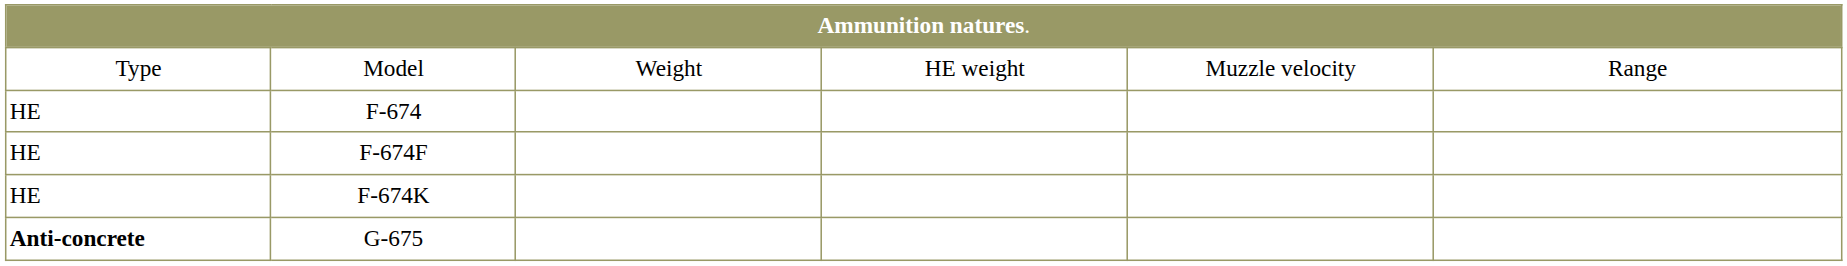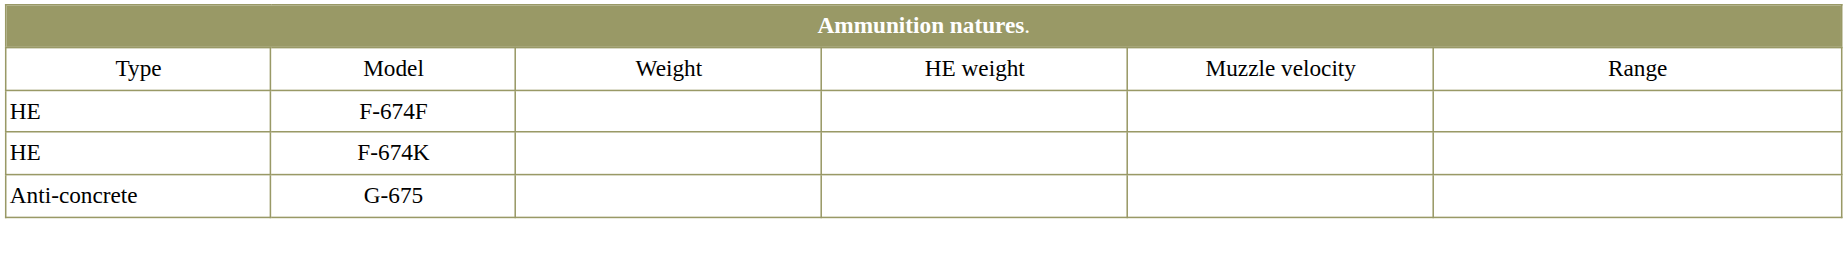 <table border=0 cellspacing=0 cellpadding=2 style="margin:0 0 .5em 1em; width:95%; background:#fff; border-collapse:collapse; border:1px solid #996; line-height:1.5; font-size:95%">
 <tr style="vertical-align:top; text-align:center; border:1px solid #996; background-color:#996; color:#fff">
 <td colspan="6"><strong>Ammunition natures</strong>.</td>
 </tr>
 <tr style="vertical-align:top; text-align:center; border:1px solid #996;">
 <td width="13%" style="border:1px solid #996">Type</td>
 <td width="12%" style="border:1px solid #996">Model</td>
 <td width="15%" style="border:1px solid #996">Weight</td>
 <td width="15%" style="border:1px solid #996">HE weight</td>
 <td width="15%" style="border:1px solid #996">Muzzle velocity</td>
 <td width="20%" style="border:1px solid #996">Range</td>
-</tr>
-<tr style="vertical-align:top; text-align:center;">
-<td style="border:1px solid #996; text-align:left">HE</td>
-<td style="border:1px solid #996">F-674</td>
-<td style="border:1px solid #996"></td>
-<td style="border:1px solid #996"></td>
-<td style="border:1px solid #996"></td>
-<td style="border:1px solid #996"></td>
 </tr>
 <tr style="vertical-align:top; text-align:center;">
 <td style="border:1px solid #996; text-align:left">HE</td>
 <td style="border:1px solid #996">F-674F</td>
 <td style="border:1px solid #996"></td>
 <td style="border:1px solid #996"></td>
 <td style="border:1px solid #996"></td>
 <td style="border:1px solid #996"></td>
 </tr>
 <tr style="vertical-align:top; text-align:center;">
 <td style="border:1px solid #996; text-align:left">HE</td>
 <td style="border:1px solid #996">F-674K</td>
 <td style="border:1px solid #996"></td>
 <td style="border:1px solid #996"></td>
 <td style="border:1px solid #996"></td>
 <td style="border:1px solid #996"></td>
 </tr>
 <tr style="vertical-align:top; text-align:center;">
-<td style="border:1px solid #996; text-align:left"><strong>Anti-concrete</strong></td>
+<td style="border:1px solid #996; text-align:left">Anti-concrete</td>
 <td style="border:1px solid #996">G-675</td>
 <td style="border:1px solid #996"></td>
 <td style="border:1px solid #996"></td>
 <td style="border:1px solid #996"></td>
 <td style="border:1px solid #996"></td>
 </tr>
 </table>
